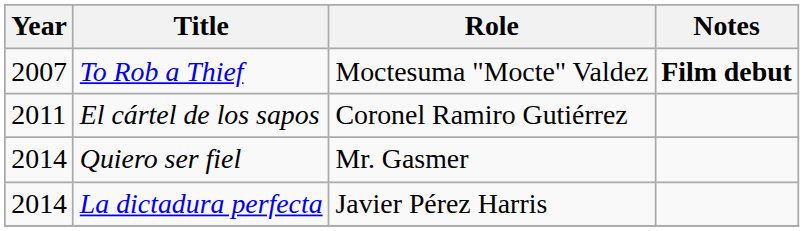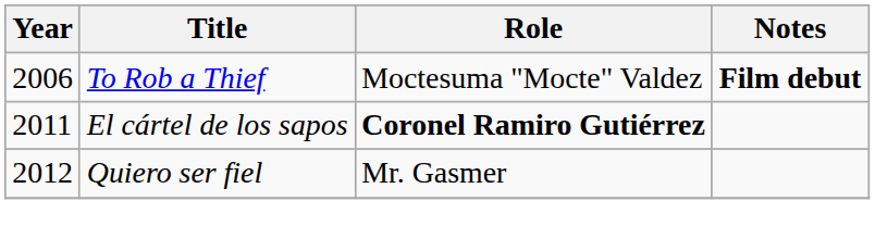 <table class="wikitable sortable">
 <tr>
 <th>Year</th>
 <th>Title</th>
 <th>Role</th>
 <th>Notes</th>
 </tr>
 <tr>
-<td>2007</td>
+<td>2006</td>
 <td><em><a href='#'>To Rob a Thief</a></em></td>
 <td>Moctesuma "Mocte" Valdez</td>
 <td><strong>Film debut</strong></td>
 </tr>
 <tr>
 <td>2011</td>
 <td><em>El cártel de los sapos</em></td>
-<td>Coronel Ramiro Gutiérrez</td>
+<td><strong>Coronel Ramiro Gutiérrez</strong></td>
 <td></td>
 </tr>
 <tr>
-<td>2014</td>
+<td>2012</td>
 <td><em>Quiero ser fiel</em></td>
 <td>Mr. Gasmer</td>
 <td></td>
 </tr>
 <tr>
-<td>2014</td>
-<td><em><a href='#'>La dictadura perfecta</a></em></td>
-<td>Javier Pérez Harris</td>
-<td></td>
-</tr>
-<tr>
 </tr>
 </table>
